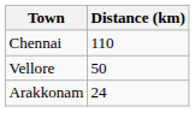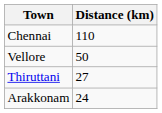 <table class="wikitable">
 <tr>
 <th>Town</th>
 <th>Distance (km)</th>
 </tr>
 <tr>
 <td>Chennai</td>
 <td>110</td>
 </tr>
 <tr>
 <td>Vellore</td>
 <td>50</td>
 </tr>
 <tr>
+<td><a href='#'>Thiruttani</a></td>
+<td>27</td>
+</tr>
+<tr>
 <td>Arakkonam</td>
 <td>24</td>
 </tr>
 </table>
